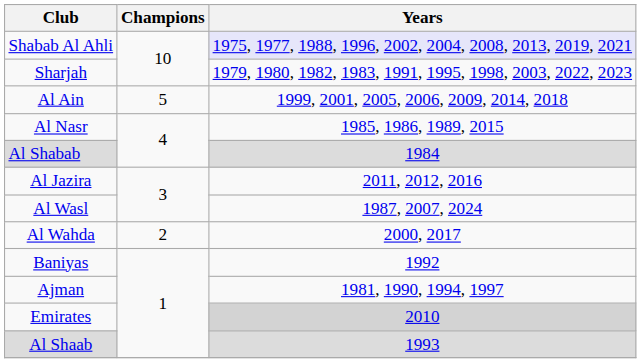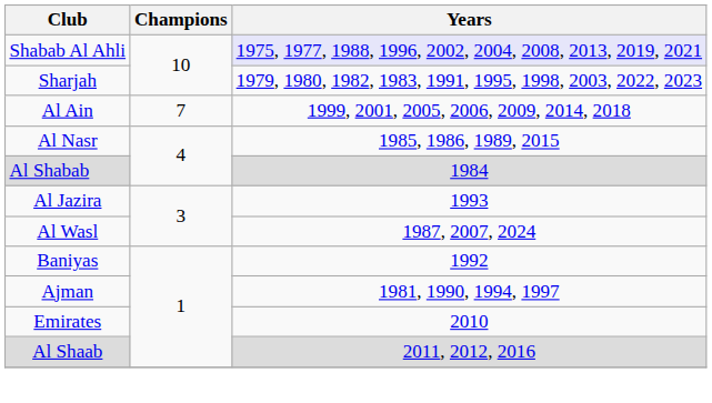 <table class="wikitable" style="text-align:center">
 <tr>
 <th>Club</th>
 <th>Champions</th>
 <th>Years</th>
 </tr>
 <tr>
 <td><a href='#'>Shabab Al Ahli</a></td>
 <td rowspan=2>10</td>
 <td style="background: lavender;"><a href='#'>1975</a>, <a href='#'>1977</a>, <a href='#'>1988</a>, <a href='#'>1996</a>, <a href='#'>2002</a>, <a href='#'>2004</a>, <a href='#'>2008</a>, <a href='#'>2013</a>, <a href='#'>2019</a>, <a href='#'>2021</a></td>
 </tr>
 <tr>
 <td><a href='#'>Sharjah</a></td>
 <td><a href='#'>1979</a>, <a href='#'>1980</a>, <a href='#'>1982</a>, <a href='#'>1983</a>, <a href='#'>1991</a>, <a href='#'>1995</a>, <a href='#'>1998</a>, <a href='#'>2003</a>, <a href='#'>2022</a>, <a href='#'>2023</a></td>
 </tr>
 <tr>
 <td><a href='#'>Al Ain</a></td>
-<td>5</td>
+<td>7</td>
 <td><a href='#'>1999</a>, <a href='#'>2001</a>, <a href='#'>2005</a>, <a href='#'>2006</a>, <a href='#'>2009</a>, <a href='#'>2014</a>, <a href='#'>2018</a></td>
 </tr>
 <tr>
 <td><a href='#'>Al Nasr</a></td>
 <td rowspan=2>4</td>
 <td><a href='#'>1985</a>, <a href='#'>1986</a>, <a href='#'>1989</a>, <a href='#'>2015</a></td>
 </tr>
 <tr bgcolor=#DCDCDC>
 <td style="text-align:left;"><a href='#'>Al Shabab</a></td>
 <td><a href='#'>1984</a></td>
 </tr>
 <tr>
 <td><a href='#'>Al Jazira</a></td>
 <td rowspan=2>3</td>
-<td><a href='#'>2011</a>, <a href='#'>2012</a>, <a href='#'>2016</a></td>
+<td><a href='#'>1993</a></td>
 </tr>
 <tr>
 <td><a href='#'>Al Wasl</a></td>
 <td><a href='#'>1987</a>, <a href='#'>2007</a>, <a href='#'>2024</a></td>
-</tr>
-<tr>
-<td><a href='#'>Al Wahda</a></td>
-<td>2</td>
-<td><a href='#'>2000</a>, <a href='#'>2017</a></td>
 </tr>
 <tr>
 <td><a href='#'>Baniyas</a></td>
 <td rowspan=4>1</td>
 <td><a href='#'>1992</a></td>
 </tr>
 <tr>
 <td><a href='#'>Ajman</a></td>
 <td><a href='#'>1981</a>, <a href='#'>1990</a>, <a href='#'>1994</a>, <a href='#'>1997</a></td>
 </tr>
 <tr>
 <td><a href='#'>Emirates</a></td>
-<td style="background: lightgrey;"><a href='#'>2010</a></td>
+<td><a href='#'>2010</a></td>
 </tr>
 <tr bgcolor=#DCDCDC>
 <td><a href='#'>Al Shaab</a></td>
-<td><a href='#'>1993</a></td>
+<td><a href='#'>2011</a>, <a href='#'>2012</a>, <a href='#'>2016</a></td>
 </tr>
 <tr>
 </tr>
 </table>
